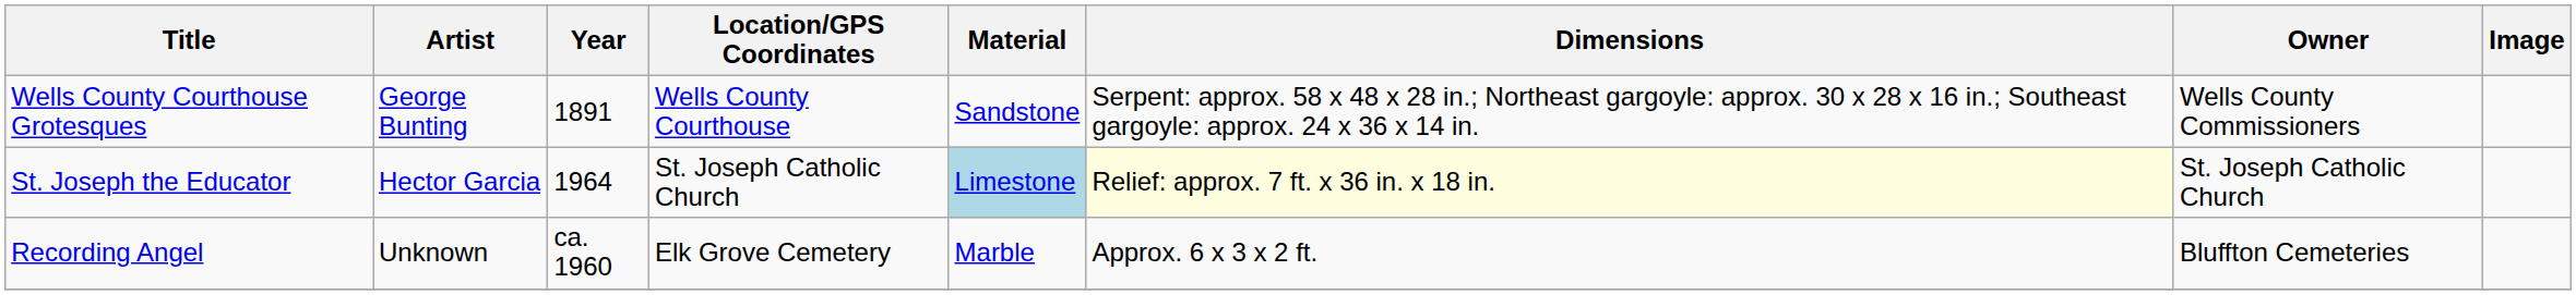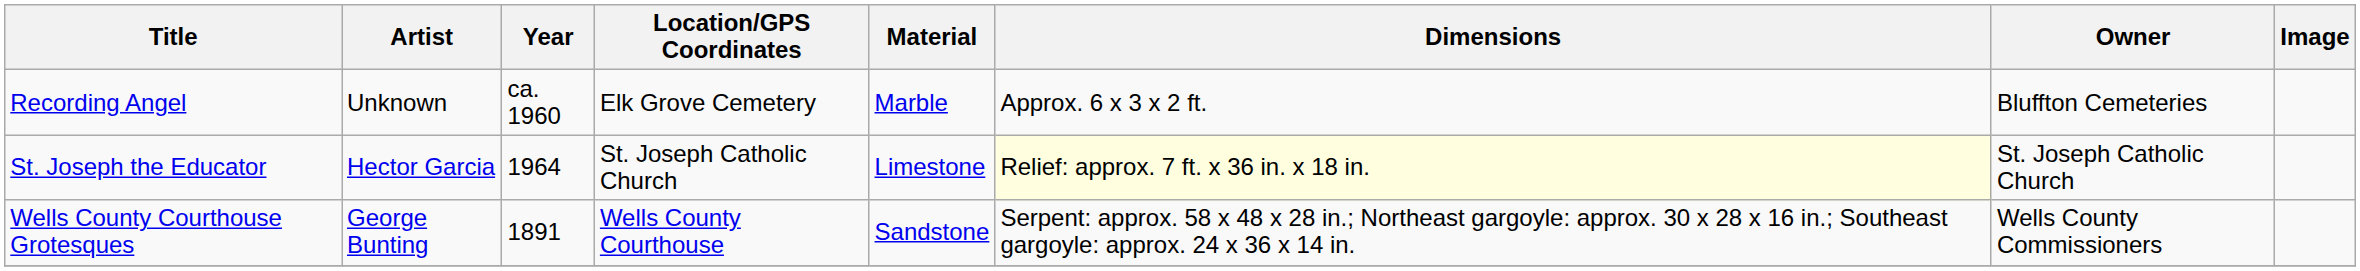 <table class="wikitable sortable">
 <tr>
 <th>Title</th>
 <th>Artist</th>
 <th>Year</th>
 <th>Location/GPS Coordinates</th>
 <th>Material</th>
 <th>Dimensions</th>
 <th>Owner</th>
 <th>Image</th>
 </tr>
 <tr>
+<td><a href='#'>Recording Angel</a></td>
+<td>Unknown</td>
+<td>ca. 1960</td>
+<td>Elk Grove Cemetery</td>
+<td><a href='#'>Marble</a></td>
+<td>Approx. 6 x 3 x 2 ft.</td>
+<td>Bluffton Cemeteries</td>
+<td></td>
+</tr>
+<tr>
+<td><a href='#'>St. Joseph the Educator</a></td>
+<td><a href='#'>Hector Garcia</a></td>
+<td>1964</td>
+<td>St. Joseph Catholic Church </td>
+<td><a href='#'>Limestone</a></td>
+<td style="background: lightyellow;">Relief: approx. 7 ft. x 36 in. x 18 in.</td>
+<td>St. Joseph Catholic Church</td>
+<td></td>
+</tr>
+<tr>
 <td><a href='#'>Wells County Courthouse Grotesques</a></td>
 <td><a href='#'>George Bunting</a></td>
 <td>1891</td>
 <td><a href='#'>Wells County Courthouse</a> </td>
 <td><a href='#'>Sandstone</a></td>
 <td>Serpent: approx. 58 x 48 x 28 in.; Northeast gargoyle: approx. 30 x 28 x 16 in.; Southeast gargoyle: approx. 24 x 36 x 14 in.</td>
 <td>Wells County Commissioners</td>
 <td></td>
 </tr>
 <tr>
-<td><a href='#'>St. Joseph the Educator</a></td>
-<td><a href='#'>Hector Garcia</a></td>
-<td>1964</td>
-<td>St. Joseph Catholic Church </td>
-<td style="background: lightblue;"><a href='#'>Limestone</a></td>
-<td style="background: lightyellow;">Relief: approx. 7 ft. x 36 in. x 18 in.</td>
-<td>St. Joseph Catholic Church</td>
-<td></td>
-</tr>
-<tr>
-<td><a href='#'>Recording Angel</a></td>
-<td>Unknown</td>
-<td>ca. 1960</td>
-<td>Elk Grove Cemetery</td>
-<td><a href='#'>Marble</a></td>
-<td>Approx. 6 x 3 x 2 ft.</td>
-<td>Bluffton Cemeteries</td>
-<td></td>
-</tr>
-<tr>
 </tr>
 </table>
